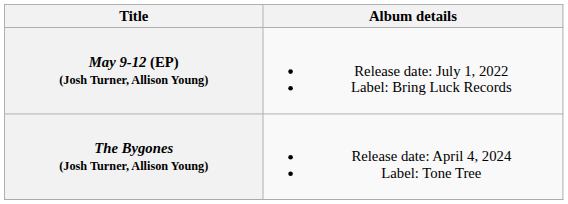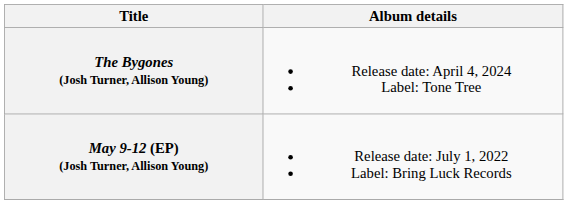 <table class="wikitable plainrowheaders" style="text-align:center;">
 <tr>
 <th style="width:22em;">Title</th>
 <th style="width:25em;">Album details</th>
 </tr>
 <tr>
+<th scope="row"><em>The Bygones</em><br><small>(Josh Turner, Allison Young)</small></th>
+<td><br><ul><li>Release date: April 4, 2024 </li><li>Label: Tone Tree</li></ul></td>
+</tr>
+<tr>
 <th scope="row"><em>May 9-12</em> (EP) <br><small>(Josh Turner, Allison Young)</small></th>
 <td><br><ul><li>Release date: July 1, 2022 </li><li>Label: Bring Luck Records</li></ul></td>
 </tr>
 <tr>
-<th scope="row"><em>The Bygones</em><br><small>(Josh Turner, Allison Young)</small></th>
-<td><br><ul><li>Release date: April 4, 2024 </li><li>Label: Tone Tree</li></ul></td>
-</tr>
-<tr>
 </tr>
 </table>
